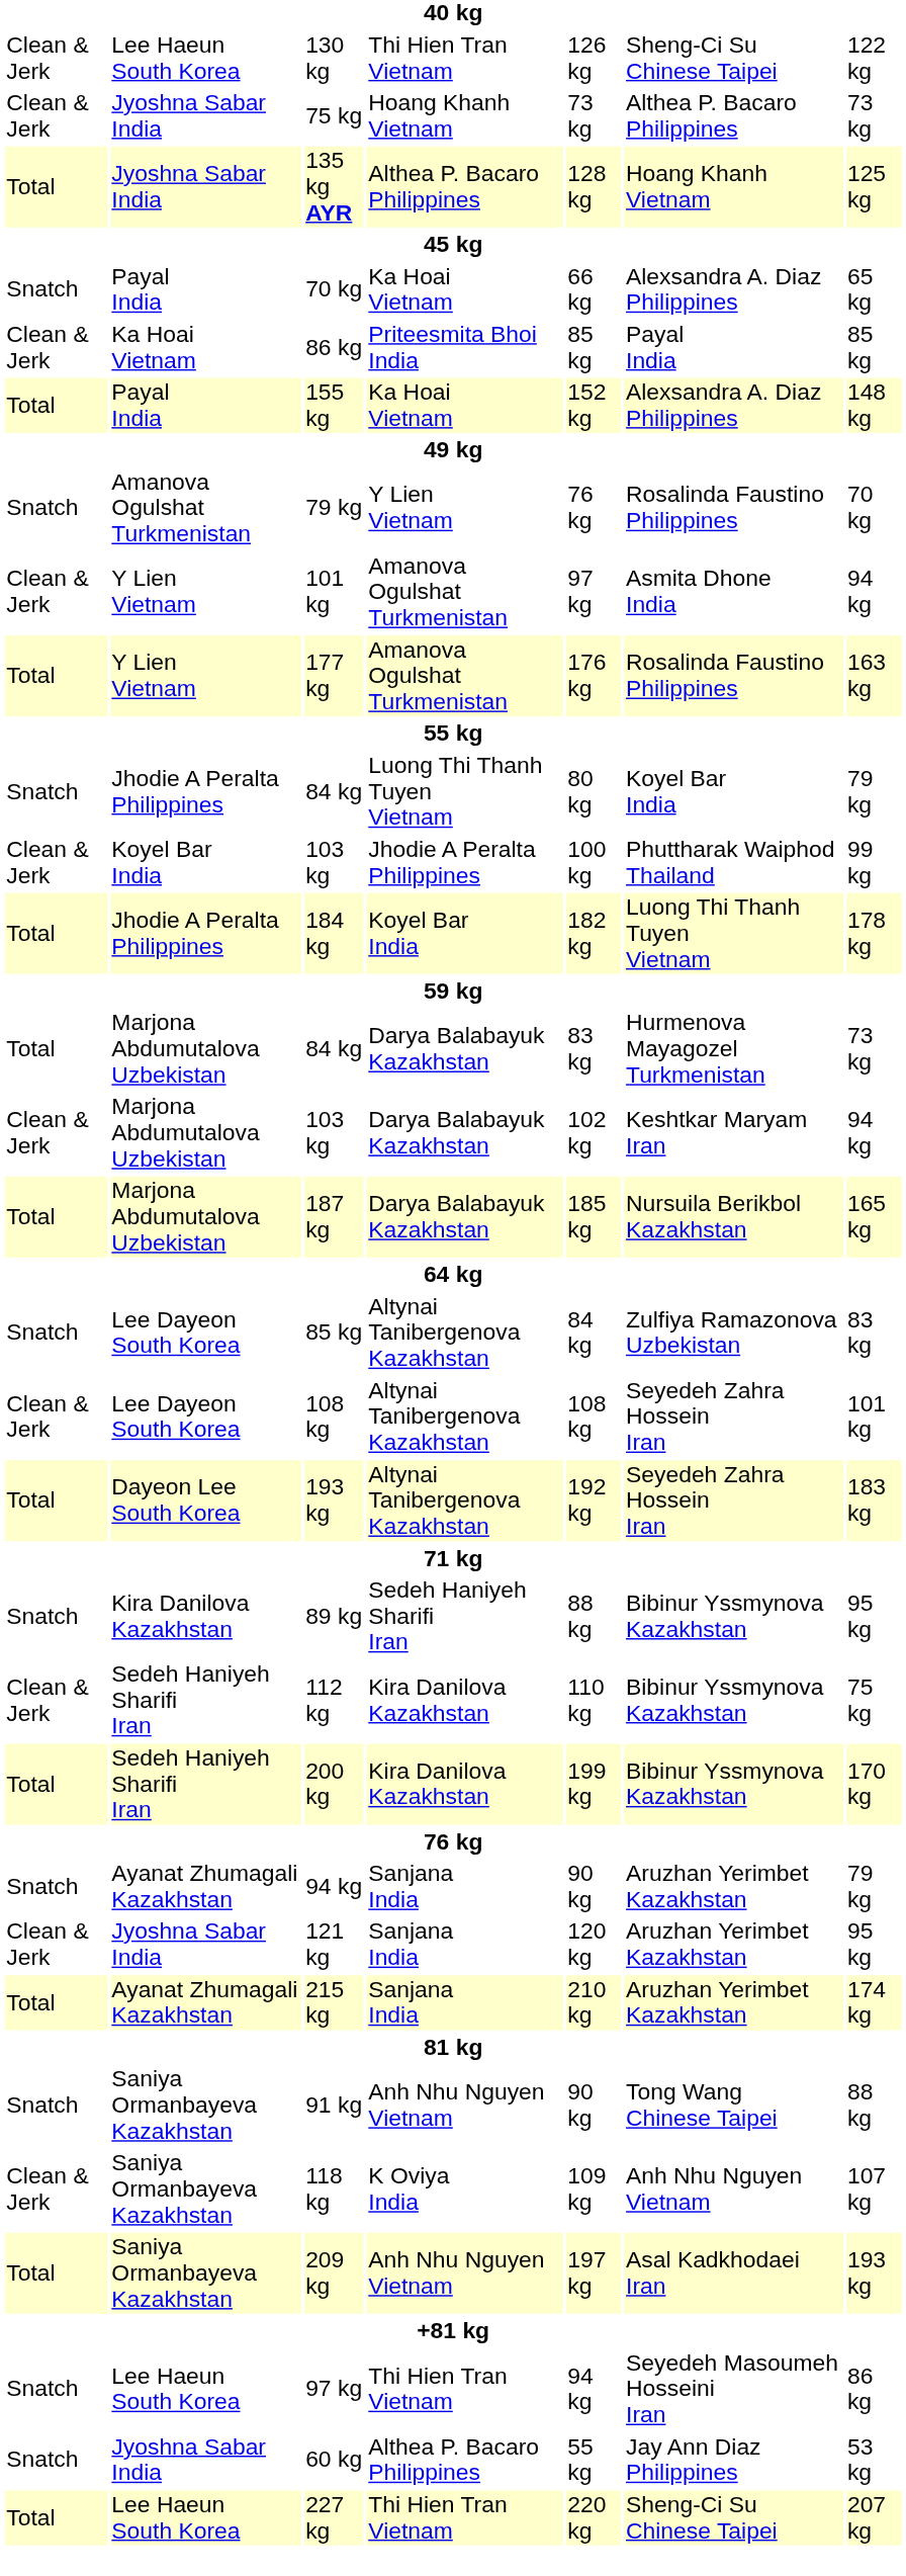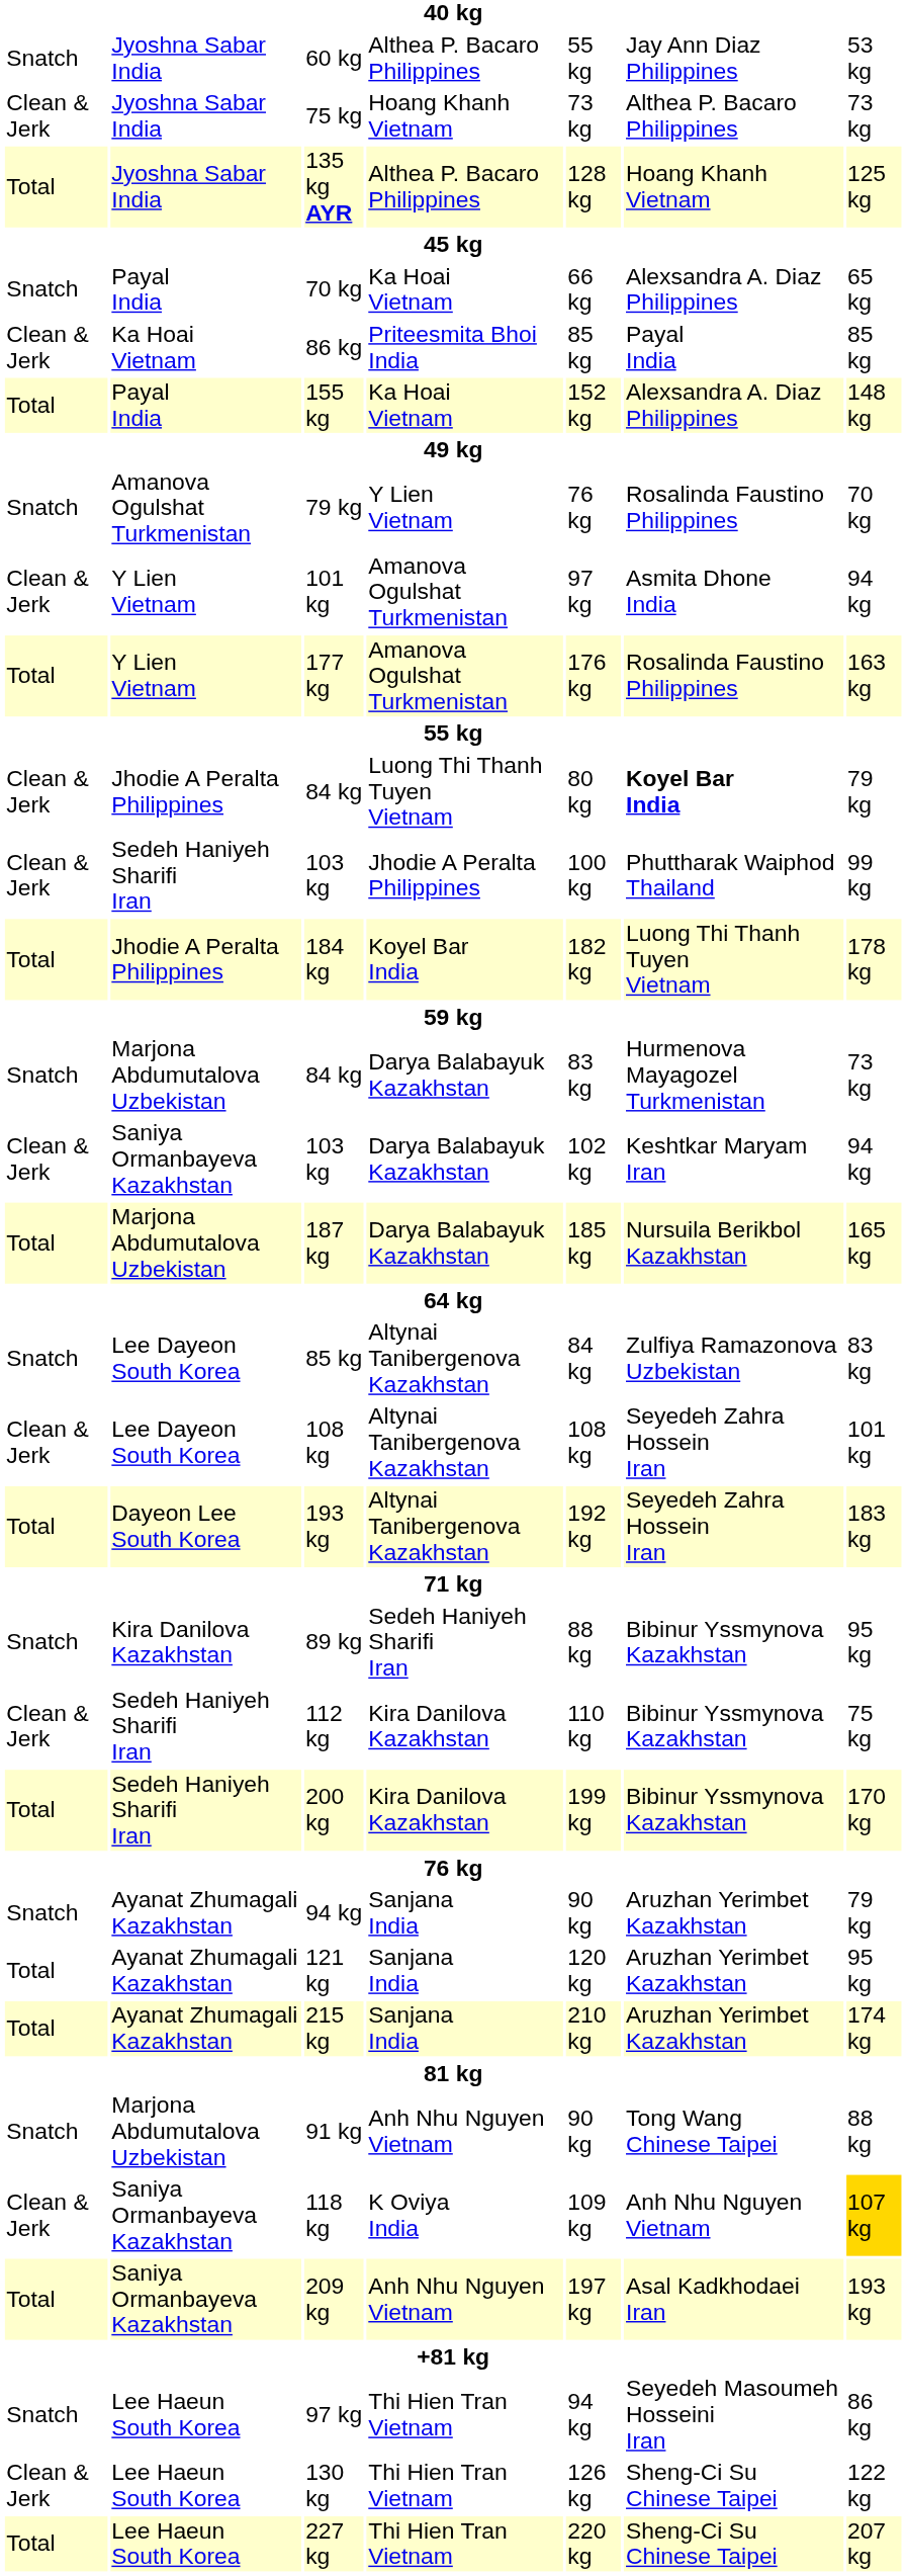 <table>
 <tr>
 <th colspan=7>40 kg</th>
 </tr>
 <tr>
-<td>Clean & Jerk</td>
-<td>Lee Haeun <br>  <a href='#'>South Korea</a></td>
-<td>130 kg</td>
-<td>Thi Hien Tran <br>  <a href='#'>Vietnam</a></td>
-<td>126 kg</td>
-<td>Sheng-Ci Su <br>  <a href='#'>Chinese Taipei</a></td>
-<td>122 kg</td>
+<td>Snatch</td>
+<td><a href='#'>Jyoshna Sabar</a> <br>  <a href='#'>India</a></td>
+<td>60 kg</td>
+<td>Althea P. Bacaro <br>  <a href='#'>Philippines</a></td>
+<td>55 kg</td>
+<td>Jay Ann Diaz <br>  <a href='#'>Philippines</a></td>
+<td>53 kg</td>
 </tr>
 <tr>
 <td>Clean & Jerk</td>
 <td><a href='#'>Jyoshna Sabar</a> <br>  <a href='#'>India</a></td>
 <td>75 kg</td>
 <td>Hoang Khanh <br>  <a href='#'>Vietnam</a></td>
 <td>73 kg</td>
 <td>Althea P. Bacaro <br>  <a href='#'>Philippines</a></td>
 <td>73 kg</td>
 </tr>
 <tr bgcolor=ffffcc>
 <td>Total</td>
 <td><a href='#'>Jyoshna Sabar</a> <br>  <a href='#'>India</a></td>
 <td>135 kg <br><strong><a href='#'>AYR</a></strong></td>
 <td>Althea P. Bacaro <br>  <a href='#'>Philippines</a></td>
 <td>128 kg</td>
 <td>Hoang Khanh <br>  <a href='#'>Vietnam</a></td>
 <td>125 kg</td>
 </tr>
 <tr>
 <th colspan=7>45 kg</th>
 </tr>
 <tr>
 <td>Snatch</td>
 <td>Payal <br>  <a href='#'>India</a></td>
 <td>70 kg</td>
 <td>Ka Hoai <br>  <a href='#'>Vietnam</a></td>
 <td>66 kg</td>
 <td>Alexsandra A. Diaz <br>  <a href='#'>Philippines</a></td>
 <td>65 kg</td>
 </tr>
 <tr>
 <td>Clean & Jerk</td>
 <td>Ka Hoai <br>  <a href='#'>Vietnam</a></td>
 <td>86 kg</td>
 <td><a href='#'>Priteesmita Bhoi</a> <br>  <a href='#'>India</a></td>
 <td>85 kg</td>
 <td>Payal <br>  <a href='#'>India</a></td>
 <td>85 kg</td>
 </tr>
 <tr bgcolor=ffffcc>
 <td>Total</td>
 <td>Payal <br>  <a href='#'>India</a></td>
 <td>155 kg</td>
 <td>Ka Hoai <br>  <a href='#'>Vietnam</a></td>
 <td>152 kg</td>
 <td>Alexsandra A. Diaz <br>  <a href='#'>Philippines</a></td>
 <td>148 kg</td>
 </tr>
 <tr>
 <th colspan=7>49 kg</th>
 </tr>
 <tr>
 <td>Snatch</td>
 <td>Amanova Ogulshat <br>  <a href='#'>Turkmenistan</a></td>
 <td>79 kg</td>
 <td>Y Lien <br>  <a href='#'>Vietnam</a></td>
 <td>76 kg</td>
 <td>Rosalinda Faustino <br>  <a href='#'>Philippines</a></td>
 <td>70 kg</td>
 </tr>
 <tr>
 <td>Clean & Jerk</td>
 <td>Y Lien <br>  <a href='#'>Vietnam</a></td>
 <td>101 kg</td>
 <td>Amanova Ogulshat <br>  <a href='#'>Turkmenistan</a></td>
 <td>97 kg</td>
 <td>Asmita Dhone <br>  <a href='#'>India</a></td>
 <td>94 kg</td>
 </tr>
 <tr bgcolor=ffffcc>
 <td>Total</td>
 <td>Y Lien <br>  <a href='#'>Vietnam</a></td>
 <td>177 kg</td>
 <td>Amanova Ogulshat <br>  <a href='#'>Turkmenistan</a></td>
 <td>176 kg</td>
 <td>Rosalinda Faustino <br>  <a href='#'>Philippines</a></td>
 <td>163 kg</td>
 </tr>
 <tr>
 <th colspan=7>55 kg</th>
 </tr>
 <tr>
-<td>Snatch</td>
+<td>Clean & Jerk</td>
 <td>Jhodie A Peralta <br>  <a href='#'>Philippines</a></td>
 <td>84 kg</td>
 <td>Luong Thi Thanh Tuyen <br>  <a href='#'>Vietnam</a></td>
 <td>80 kg</td>
-<td>Koyel Bar <br>  <a href='#'>India</a></td>
+<td><strong>Koyel Bar <br>  <a href='#'>India</a></strong></td>
 <td>79 kg</td>
 </tr>
 <tr>
 <td>Clean & Jerk</td>
-<td>Koyel Bar <br>  <a href='#'>India</a></td>
+<td>Sedeh Haniyeh Sharifi <br>  <a href='#'>Iran</a></td>
 <td>103 kg</td>
 <td>Jhodie A Peralta <br>  <a href='#'>Philippines</a></td>
 <td>100 kg</td>
 <td>Phuttharak Waiphod <br>  <a href='#'>Thailand</a></td>
 <td>99 kg</td>
 </tr>
 <tr bgcolor=ffffcc>
 <td>Total</td>
 <td>Jhodie A Peralta <br>  <a href='#'>Philippines</a></td>
 <td>184 kg</td>
 <td>Koyel Bar <br>  <a href='#'>India</a></td>
 <td>182 kg</td>
 <td>Luong Thi Thanh Tuyen <br>  <a href='#'>Vietnam</a></td>
 <td>178 kg</td>
 </tr>
 <tr>
 <th colspan=7>59 kg</th>
 </tr>
 <tr>
-<td>Total</td>
+<td>Snatch</td>
 <td>Marjona Abdumutalova <br>  <a href='#'>Uzbekistan</a></td>
 <td>84 kg</td>
 <td>Darya Balabayuk <br>  <a href='#'>Kazakhstan</a></td>
 <td>83 kg</td>
 <td>Hurmenova Mayagozel <br>  <a href='#'>Turkmenistan</a></td>
 <td>73 kg</td>
 </tr>
 <tr>
 <td>Clean & Jerk</td>
-<td>Marjona Abdumutalova <br>  <a href='#'>Uzbekistan</a></td>
+<td>Saniya Ormanbayeva <br>  <a href='#'>Kazakhstan</a></td>
 <td>103 kg</td>
 <td>Darya Balabayuk <br>  <a href='#'>Kazakhstan</a></td>
 <td>102 kg</td>
 <td>Keshtkar Maryam <br>  <a href='#'>Iran</a></td>
 <td>94 kg</td>
 </tr>
 <tr bgcolor=ffffcc>
 <td>Total</td>
 <td>Marjona Abdumutalova <br>  <a href='#'>Uzbekistan</a></td>
 <td>187 kg</td>
 <td>Darya Balabayuk <br>  <a href='#'>Kazakhstan</a></td>
 <td>185 kg</td>
 <td>Nursuila Berikbol <br>  <a href='#'>Kazakhstan</a></td>
 <td>165 kg</td>
 </tr>
 <tr>
 <th colspan=7>64 kg</th>
 </tr>
 <tr>
 <td>Snatch</td>
 <td>Lee Dayeon <br>  <a href='#'>South Korea</a></td>
 <td>85 kg</td>
 <td>Altynai Tanibergenova <br>  <a href='#'>Kazakhstan</a></td>
 <td>84 kg</td>
 <td>Zulfiya Ramazonova <br>  <a href='#'>Uzbekistan</a></td>
 <td>83 kg</td>
 </tr>
 <tr>
 <td>Clean & Jerk</td>
 <td>Lee Dayeon <br>  <a href='#'>South Korea</a></td>
 <td>108 kg</td>
 <td>Altynai Tanibergenova <br>  <a href='#'>Kazakhstan</a></td>
 <td>108 kg</td>
 <td>Seyedeh Zahra Hossein <br>  <a href='#'>Iran</a></td>
 <td>101 kg</td>
 </tr>
 <tr bgcolor=ffffcc>
 <td>Total</td>
 <td>Dayeon Lee <br>  <a href='#'>South Korea</a></td>
 <td>193 kg</td>
 <td>Altynai Tanibergenova <br>  <a href='#'>Kazakhstan</a></td>
 <td>192 kg</td>
 <td>Seyedeh Zahra Hossein <br>  <a href='#'>Iran</a></td>
 <td>183 kg</td>
 </tr>
 <tr>
 <th colspan=7>71 kg</th>
 </tr>
 <tr>
 <td>Snatch</td>
 <td>Kira Danilova <br>  <a href='#'>Kazakhstan</a></td>
 <td>89 kg</td>
 <td>Sedeh Haniyeh Sharifi <br>  <a href='#'>Iran</a></td>
 <td>88 kg</td>
 <td>Bibinur Yssmynova  <br>   <a href='#'>Kazakhstan</a></td>
 <td>95 kg</td>
 </tr>
 <tr>
 <td>Clean & Jerk</td>
 <td>Sedeh Haniyeh Sharifi <br>  <a href='#'>Iran</a></td>
 <td>112 kg</td>
 <td>Kira Danilova <br>  <a href='#'>Kazakhstan</a></td>
 <td>110 kg</td>
 <td>Bibinur Yssmynova  <br>   <a href='#'>Kazakhstan</a></td>
 <td>75 kg</td>
 </tr>
 <tr bgcolor=ffffcc>
 <td>Total</td>
 <td>Sedeh Haniyeh Sharifi <br>  <a href='#'>Iran</a></td>
 <td>200 kg</td>
 <td>Kira Danilova <br>  <a href='#'>Kazakhstan</a></td>
 <td>199 kg</td>
 <td>Bibinur Yssmynova  <br>   <a href='#'>Kazakhstan</a></td>
 <td>170 kg</td>
 </tr>
 <tr>
 <th colspan=7>76 kg</th>
 </tr>
 <tr>
 <td>Snatch</td>
 <td>Ayanat Zhumagali <br>  <a href='#'>Kazakhstan</a></td>
 <td>94 kg</td>
 <td>Sanjana <br>  <a href='#'>India</a></td>
 <td>90 kg</td>
 <td>Aruzhan Yerimbet <br>  <a href='#'>Kazakhstan</a></td>
 <td>79 kg</td>
 </tr>
 <tr>
-<td>Clean & Jerk</td>
-<td><a href='#'>Jyoshna Sabar</a> <br>  <a href='#'>India</a></td>
+<td>Total</td>
+<td>Ayanat Zhumagali <br>  <a href='#'>Kazakhstan</a></td>
 <td>121 kg</td>
 <td>Sanjana <br>  <a href='#'>India</a></td>
 <td>120 kg</td>
 <td>Aruzhan Yerimbet <br>  <a href='#'>Kazakhstan</a></td>
 <td>95 kg</td>
 </tr>
 <tr bgcolor=ffffcc>
 <td>Total</td>
 <td>Ayanat Zhumagali <br>  <a href='#'>Kazakhstan</a></td>
 <td>215 kg</td>
 <td>Sanjana <br>  <a href='#'>India</a></td>
 <td>210 kg</td>
 <td>Aruzhan Yerimbet <br>  <a href='#'>Kazakhstan</a></td>
 <td>174 kg</td>
 </tr>
 <tr>
 <th colspan=7>81 kg</th>
 </tr>
 <tr>
 <td>Snatch</td>
-<td>Saniya Ormanbayeva <br>  <a href='#'>Kazakhstan</a></td>
+<td>Marjona Abdumutalova <br>  <a href='#'>Uzbekistan</a></td>
 <td>91 kg</td>
 <td>Anh Nhu Nguyen <br>  <a href='#'>Vietnam</a></td>
 <td>90 kg</td>
 <td>Tong Wang <br>  <a href='#'>Chinese Taipei</a></td>
 <td>88 kg</td>
 </tr>
 <tr>
 <td>Clean & Jerk</td>
 <td>Saniya Ormanbayeva <br>  <a href='#'>Kazakhstan</a></td>
 <td>118 kg</td>
 <td>K Oviya <br>  <a href='#'>India</a></td>
 <td>109 kg</td>
 <td>Anh Nhu Nguyen <br>  <a href='#'>Vietnam</a></td>
-<td>107 kg</td>
+<td style="background: gold;">107 kg</td>
 </tr>
 <tr bgcolor=ffffcc>
 <td>Total</td>
 <td>Saniya Ormanbayeva <br>  <a href='#'>Kazakhstan</a></td>
 <td>209 kg</td>
 <td>Anh Nhu Nguyen <br>  <a href='#'>Vietnam</a></td>
 <td>197 kg</td>
 <td>Asal Kadkhodaei <br>  <a href='#'>Iran</a></td>
 <td>193 kg</td>
 </tr>
 <tr>
 <th colspan=7>+81 kg</th>
 </tr>
 <tr>
 <td>Snatch</td>
 <td>Lee Haeun <br>  <a href='#'>South Korea</a></td>
 <td>97 kg</td>
 <td>Thi Hien Tran <br>  <a href='#'>Vietnam</a></td>
 <td>94 kg</td>
 <td>Seyedeh Masoumeh Hosseini <br>  <a href='#'>Iran</a></td>
 <td>86 kg</td>
 </tr>
 <tr>
-<td>Snatch</td>
-<td><a href='#'>Jyoshna Sabar</a> <br>  <a href='#'>India</a></td>
-<td>60 kg</td>
-<td>Althea P. Bacaro <br>  <a href='#'>Philippines</a></td>
-<td>55 kg</td>
-<td>Jay Ann Diaz <br>  <a href='#'>Philippines</a></td>
-<td>53 kg</td>
+<td>Clean & Jerk</td>
+<td>Lee Haeun <br>  <a href='#'>South Korea</a></td>
+<td>130 kg</td>
+<td>Thi Hien Tran <br>  <a href='#'>Vietnam</a></td>
+<td>126 kg</td>
+<td>Sheng-Ci Su <br>  <a href='#'>Chinese Taipei</a></td>
+<td>122 kg</td>
 </tr>
 <tr bgcolor=ffffcc>
 <td>Total</td>
 <td>Lee Haeun <br>  <a href='#'>South Korea</a></td>
 <td>227 kg</td>
 <td>Thi Hien Tran <br>  <a href='#'>Vietnam</a></td>
 <td>220 kg</td>
 <td>Sheng-Ci Su <br>  <a href='#'>Chinese Taipei</a></td>
 <td>207 kg</td>
 </tr>
 <tr>
 </tr>
 </table>
